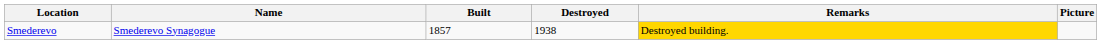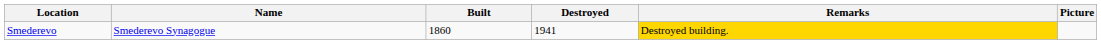 <table class="wikitable sortable" width="100%">
 <tr>
 <th width="10%">Location</th>
 <th width="30%">Name</th>
 <th width="10%">Built</th>
 <th width="10%">Destroyed</th>
 <th width="40%" class="unsortable">Remarks</th>
 <th width="10%" class="unsortable">Picture</th>
 </tr>
 <tr>
 <td><a href='#'>Smederevo</a></td>
 <td><a href='#'>Smederevo Synagogue</a></td>
-<td>1857</td>
-<td>1938</td>
+<td>1860</td>
+<td>1941</td>
 <td style="background: gold;">Destroyed building.</td>
 <td></td>
 </tr>
 </table>
